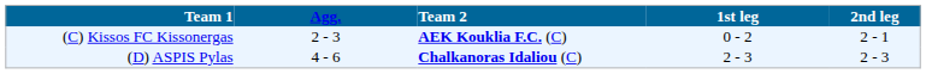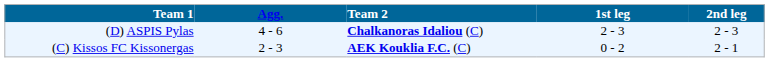 <table cellspacing="0" style="background: #EBF5FF; border: 1px #aaa solid; border-collapse: collapse; font-size: 95%; margin: 1em auto;" width=70%>
 <tr bgcolor=#006699 style="color:white;">
 <th width=25% align="right">Team 1</th>
 <th width=20% align="center"><a href='#'>Agg.</a></th>
 <th width=25% align="left">Team 2</th>
 <th width=20% align="center">1st leg</th>
 <th width=20% align="center">2nd leg</th>
 </tr>
 <tr>
+<td align=right>(<a href='#'>D</a>) <a href='#'>ASPIS Pylas</a></td>
+<td align=center>4 - 6</td>
+<td align=left><strong><a href='#'>Chalkanoras Idaliou</a></strong> (<a href='#'>C</a>)</td>
+<td align=center>2 - 3</td>
+<td align=center>2 - 3</td>
+</tr>
+<tr>
 <td align=right>(<a href='#'>C</a>) <a href='#'>Kissos FC Kissonergas</a></td>
 <td align=center>2 - 3</td>
 <td align=left><strong><a href='#'>AEK Kouklia F.C.</a></strong> (<a href='#'>C</a>)</td>
 <td align=center>0 - 2</td>
 <td align=center>2 - 1</td>
 </tr>
 <tr>
-<td align=right>(<a href='#'>D</a>) <a href='#'>ASPIS Pylas</a></td>
-<td align=center>4 - 6</td>
-<td align=left><strong><a href='#'>Chalkanoras Idaliou</a></strong> (<a href='#'>C</a>)</td>
-<td align=center>2 - 3</td>
-<td align=center>2 - 3</td>
-</tr>
-<tr>
 </tr>
 </table>
